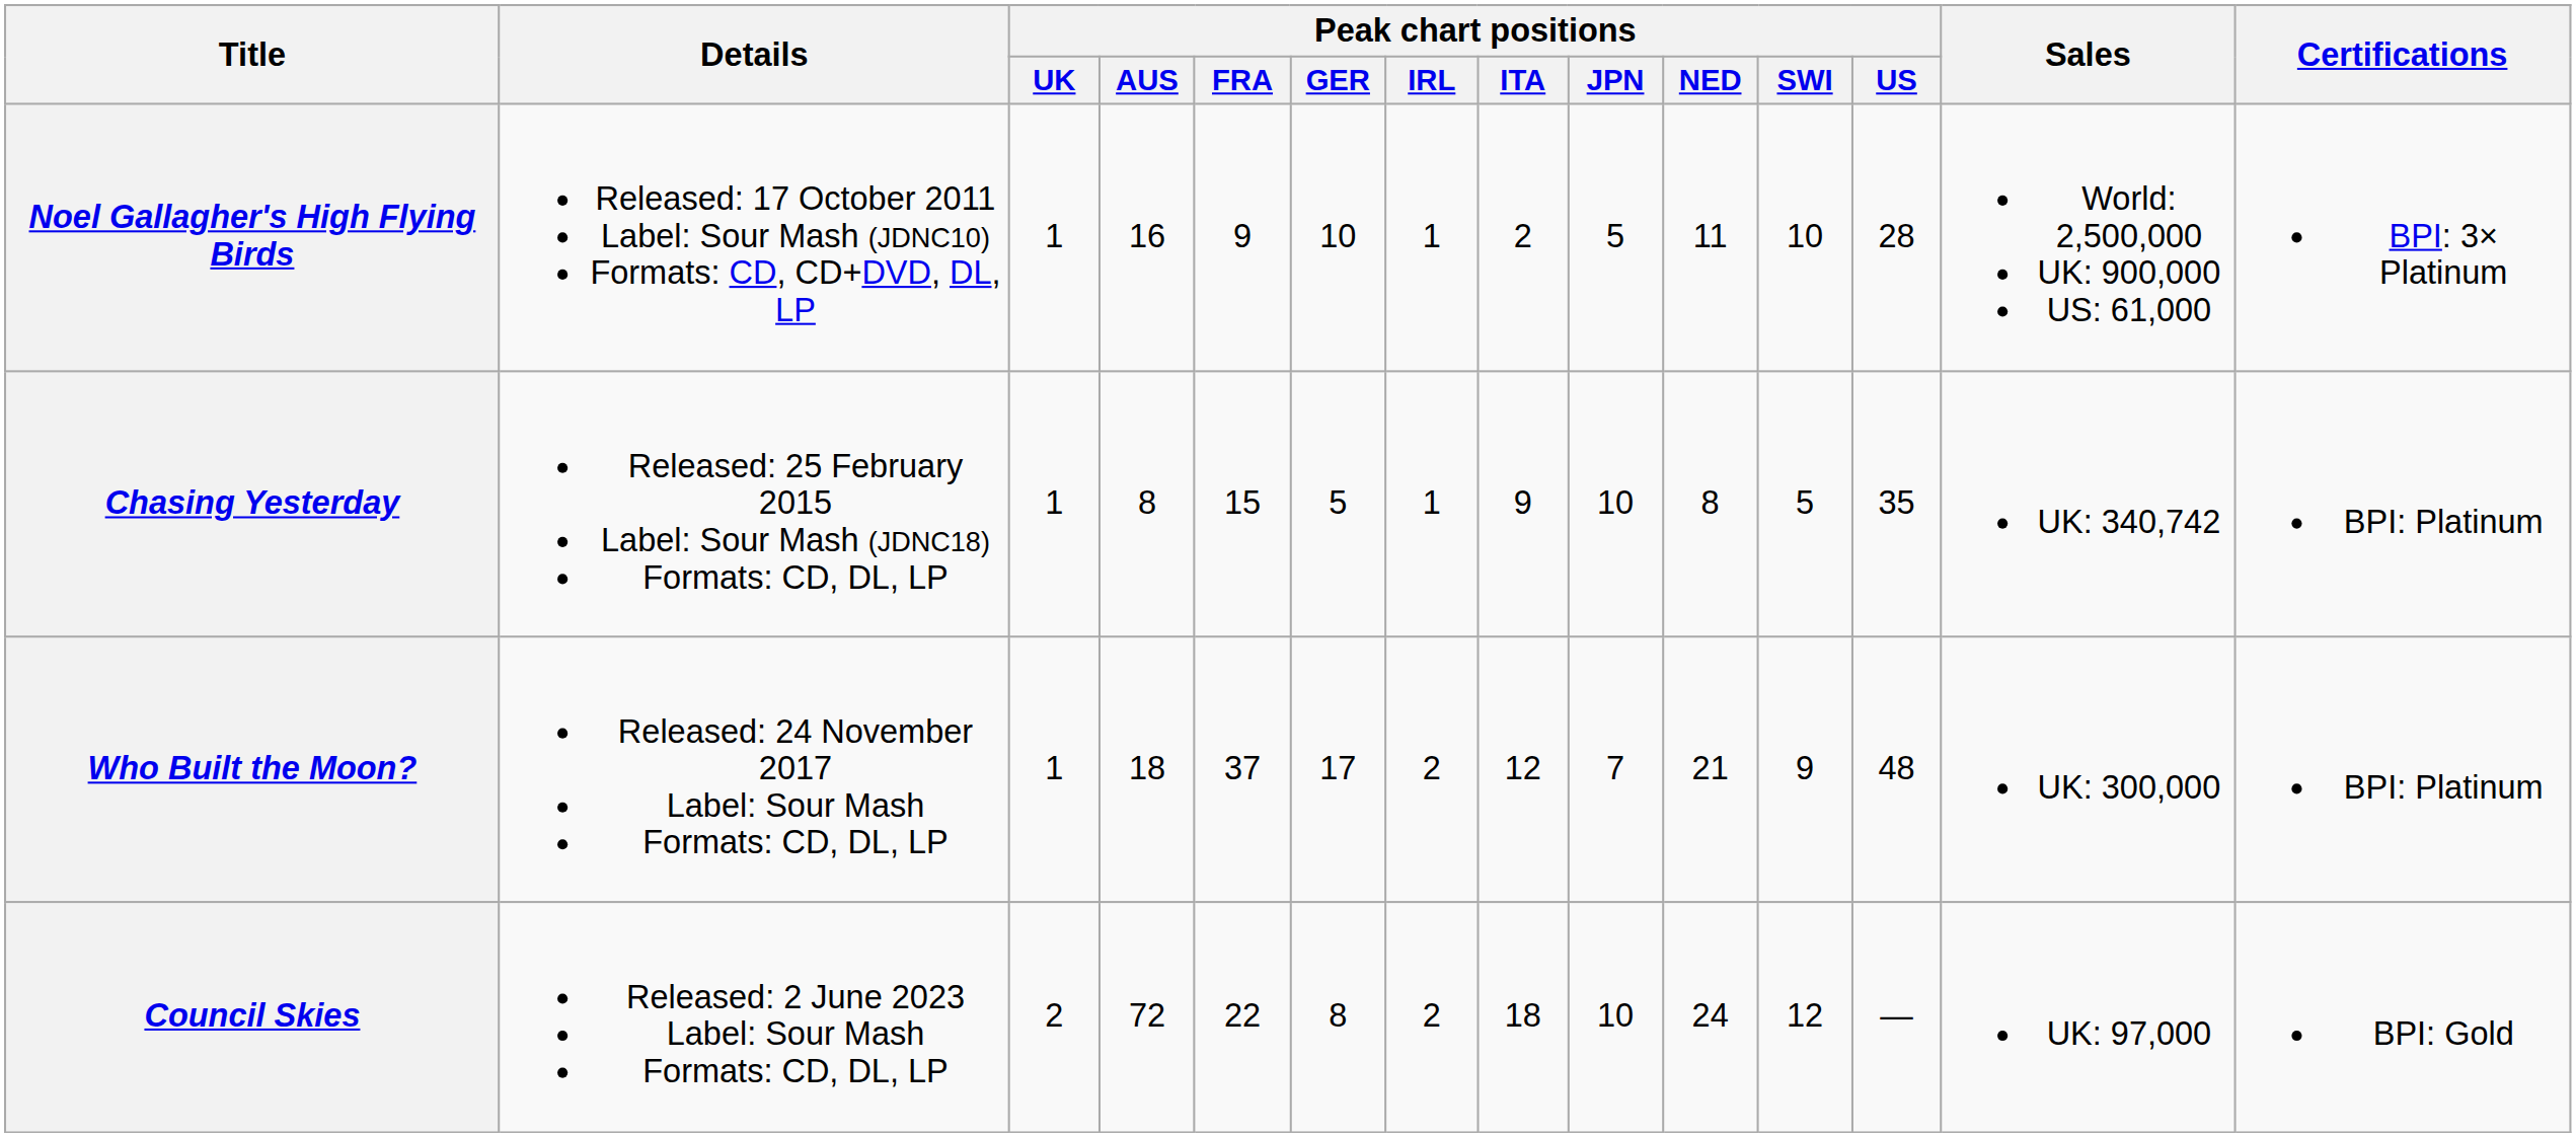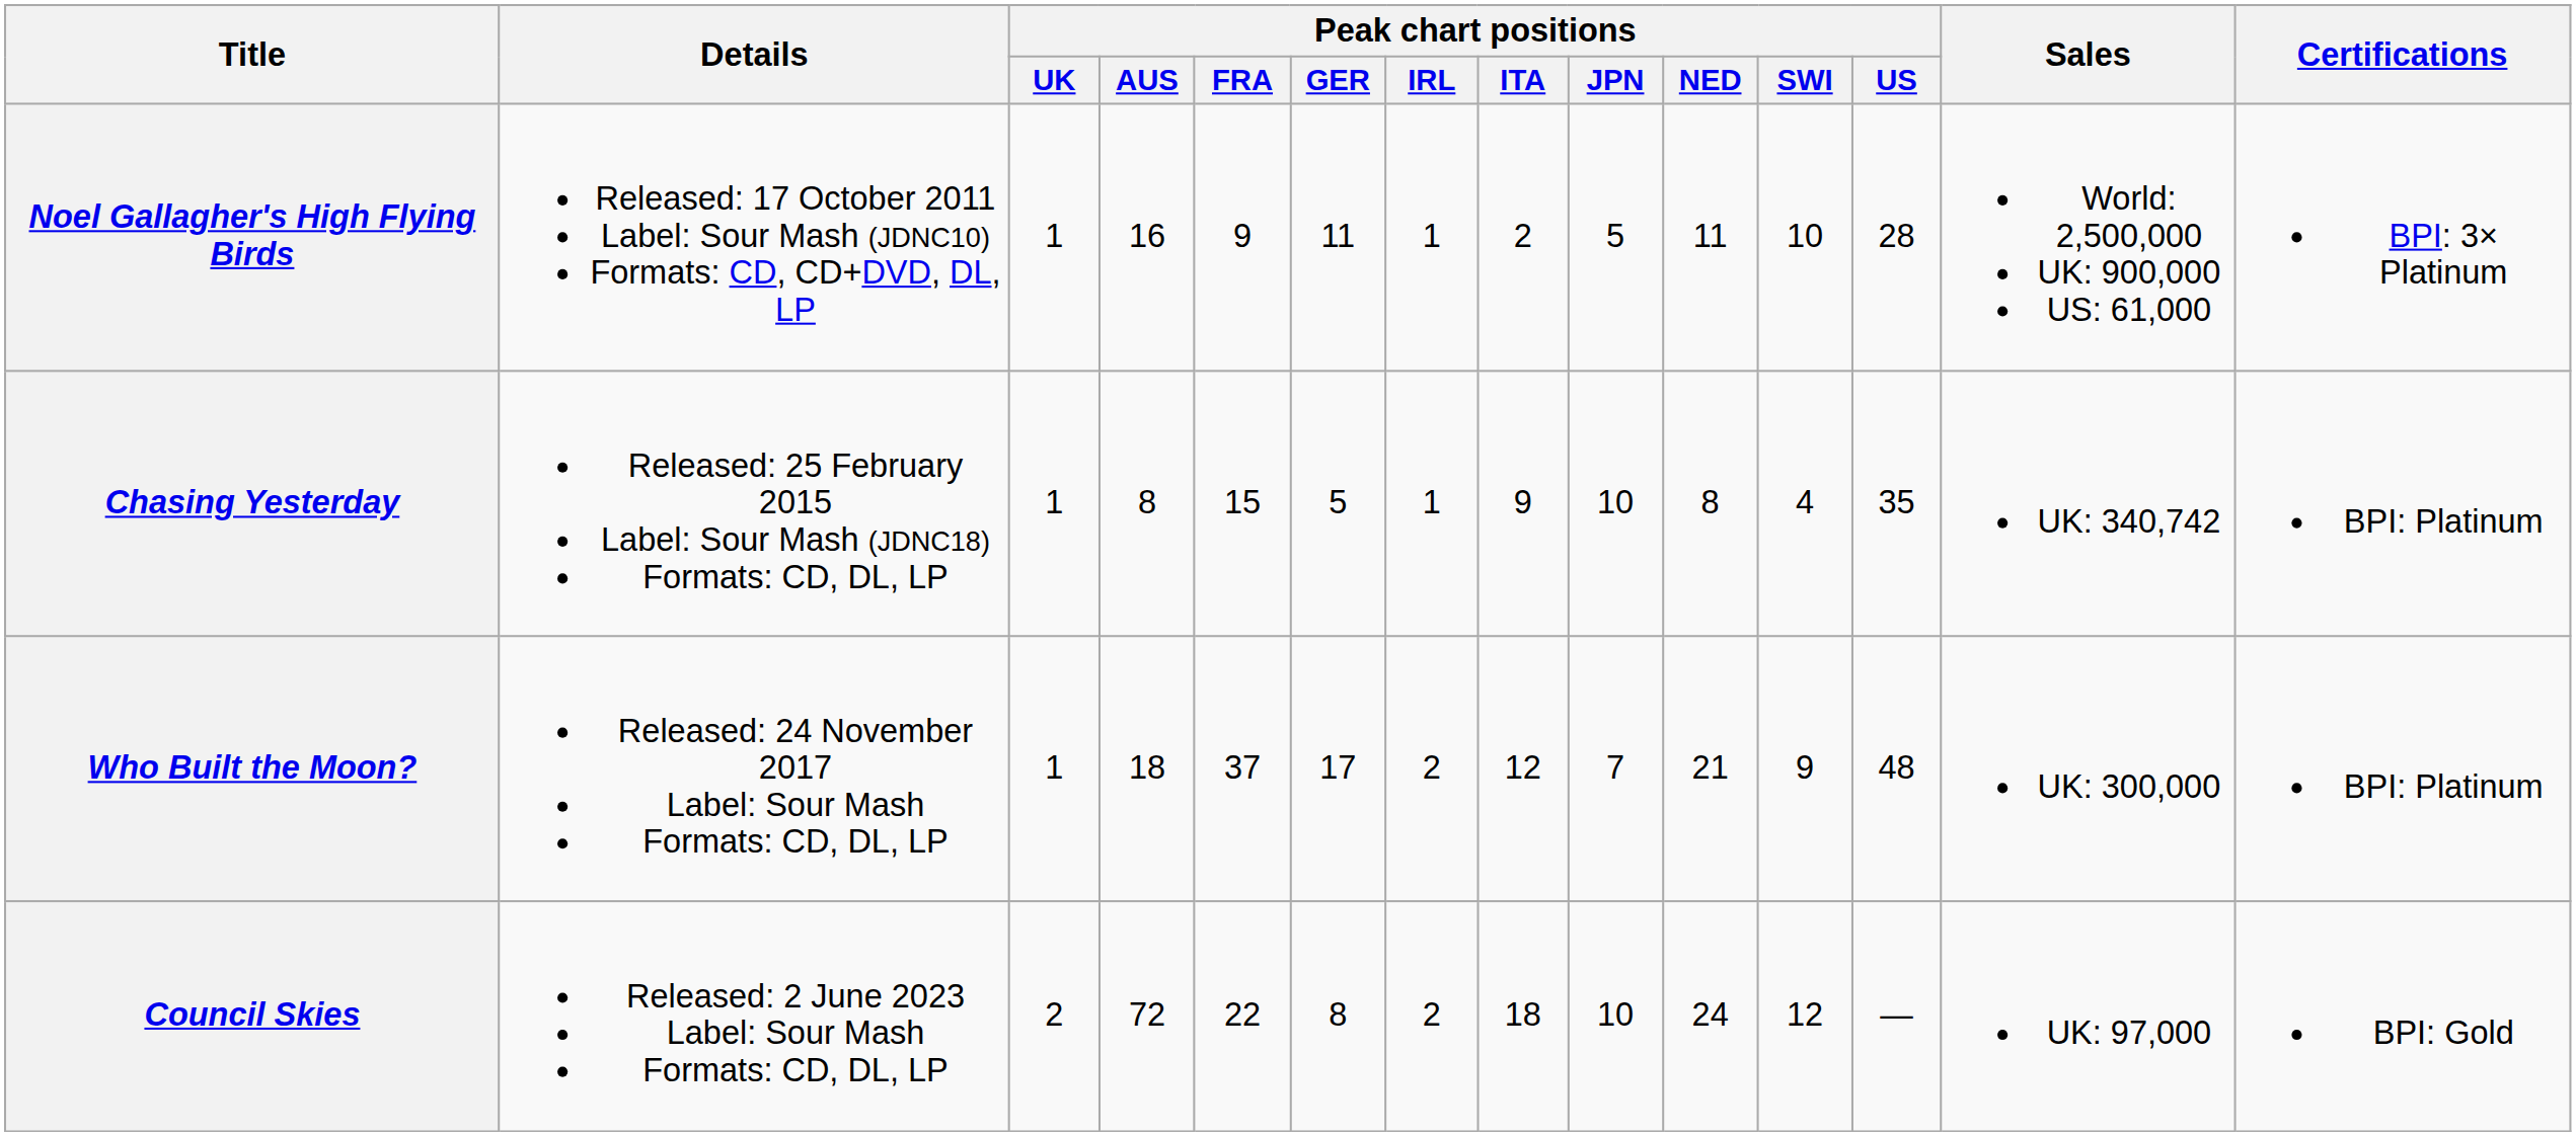 <table class="wikitable plainrowheaders" style="text-align:center;">
 <tr>
 <th scope="col" rowspan="2" style="width:18em;">Title</th>
 <th scope="col" rowspan="2" style="width:18em;">Details</th>
 <th scope="col" colspan="10">Peak chart positions</th>
 <th scope="col" rowspan="2" style="width:9em;">Sales</th>
 <th scope="col" rowspan="2" style="width:11em;"><a href='#'>Certifications</a></th>
 </tr>
 <tr>
 <th scope="col" style="width:3em;font-size:90%;"><a href='#'>UK</a><br></th>
 <th scope="col" style="width:3em;font-size:90%;"><a href='#'>AUS</a><br></th>
 <th scope="col" style="width:3em;font-size:90%;"><a href='#'>FRA</a><br></th>
 <th scope="col" style="width:3em;font-size:90%;"><a href='#'>GER</a><br></th>
 <th scope="col" style="width:3em;font-size:90%;"><a href='#'>IRL</a><br></th>
 <th scope="col" style="width:3em;font-size:90%;"><a href='#'>ITA</a><br></th>
 <th scope="col" style="width:3em;font-size:90%;"><a href='#'>JPN</a><br></th>
 <th scope="col" style="width:3em;font-size:90%;"><a href='#'>NED</a><br></th>
 <th scope="col" style="width:3em;font-size:90%;"><a href='#'>SWI</a><br></th>
 <th scope="col" style="width:3em;font-size:90%;"><a href='#'>US</a><br></th>
 </tr>
 <tr>
 <th scope="row"><em><a href='#'>Noel Gallagher's High Flying Birds</a></em></th>
 <td><br><ul><li>Released: 17 October 2011</li><li>Label: Sour Mash <small>(JDNC10)</small></li><li>Formats: <a href='#'>CD</a>, CD+<a href='#'>DVD</a>, <a href='#'>DL</a>, <a href='#'>LP</a></li></ul></td>
 <td>1</td>
 <td>16</td>
 <td>9</td>
-<td>10</td>
+<td>11</td>
 <td>1</td>
 <td>2</td>
 <td>5</td>
 <td>11</td>
 <td>10</td>
 <td>28</td>
 <td><br><ul><li>World: 2,500,000</li><li>UK: 900,000</li><li>US: 61,000</li></ul></td>
 <td><br><ul><li><a href='#'>BPI</a>: 3× Platinum</li></ul></td>
 </tr>
 <tr>
 <th scope="row"><em><a href='#'>Chasing Yesterday</a></em></th>
 <td><br><ul><li>Released: 25 February 2015</li><li>Label: Sour Mash <small>(JDNC18)</small></li><li>Formats: CD, DL, LP</li></ul></td>
 <td>1</td>
 <td>8</td>
 <td>15</td>
 <td>5</td>
 <td>1</td>
 <td>9</td>
 <td>10</td>
 <td>8</td>
-<td>5</td>
+<td>4</td>
 <td>35</td>
 <td><br><ul><li>UK: 340,742</li></ul></td>
 <td><br><ul><li>BPI: Platinum</li></ul></td>
 </tr>
 <tr>
 <th scope="row"><em><a href='#'>Who Built the Moon?</a></em></th>
 <td><br><ul><li>Released: 24 November 2017</li><li>Label: Sour Mash</li><li>Formats: CD, DL, LP</li></ul></td>
 <td>1</td>
 <td>18</td>
 <td>37</td>
 <td>17</td>
 <td>2</td>
 <td>12</td>
 <td>7</td>
 <td>21</td>
 <td>9</td>
 <td>48</td>
 <td><br><ul><li>UK: 300,000</li></ul></td>
 <td><br><ul><li>BPI: Platinum</li></ul></td>
 </tr>
 <tr>
 <th scope="row"><em><a href='#'>Council Skies</a></em></th>
 <td><br><ul><li>Released: 2 June 2023</li><li>Label: Sour Mash</li><li>Formats: CD, DL, LP</li></ul></td>
 <td>2</td>
 <td>72</td>
 <td>22</td>
 <td>8</td>
 <td>2</td>
 <td>18</td>
 <td>10</td>
 <td>24</td>
 <td>12</td>
 <td>—</td>
 <td><br><ul><li>UK: 97,000</li></ul></td>
 <td><br><ul><li>BPI: Gold</li></ul></td>
 </tr>
 </table>
